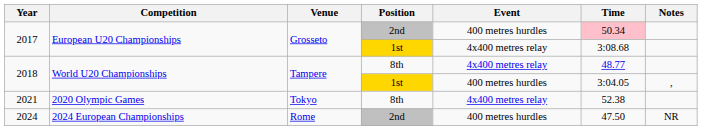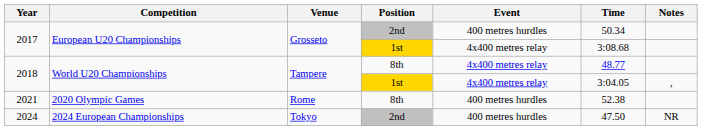 <table class="wikitable" width=60% style="font-size:90%; text-align:center;">
 <tr>
 <th>Year</th>
 <th>Competition</th>
 <th>Venue</th>
 <th>Position</th>
 <th>Event</th>
 <th>Time</th>
 <th>Notes</th>
 </tr>
 <tr>
 <td rowspan=2>2017</td>
 <td align=left rowspan=2><a href='#'>European U20 Championships</a></td>
 <td align=left rowspan=2> <a href='#'>Grosseto</a></td>
 <td bgcolor=silver>2nd</td>
 <td>400 metres hurdles</td>
-<td style="background: pink;">50.34</td>
+<td>50.34</td>
 <td></td>
 </tr>
 <tr>
 <td bgcolor=gold>1st</td>
 <td>4x400 metres relay</td>
 <td>3:08.68</td>
 <td></td>
 </tr>
 <tr>
 <td rowspan=2>2018</td>
 <td align=left rowspan=2><a href='#'>World U20 Championships</a></td>
 <td align=left rowspan=2> <a href='#'>Tampere</a></td>
 <td>8th</td>
 <td><a href='#'>4x400 metres relay</a></td>
 <td><a href='#'>48.77</a></td>
 <td></td>
 </tr>
 <tr>
 <td bgcolor=gold>1st</td>
-<td>400 metres hurdles</td>
+<td><a href='#'>4x400 metres relay</a></td>
 <td>3:04.05</td>
 <td>, </td>
 </tr>
 <tr>
 <td>2021</td>
 <td align=left><a href='#'>2020 Olympic Games</a></td>
-<td align=left> <a href='#'>Tokyo</a></td>
+<td align=left> <a href='#'>Rome</a></td>
 <td>8th</td>
-<td><a href='#'>4x400 metres relay</a></td>
+<td>400 metres hurdles</td>
 <td>52.38</td>
 </tr>
 <tr>
 <td>2024</td>
 <td align=left><a href='#'> 2024 European Championships</a></td>
-<td align=left> <a href='#'>Rome</a></td>
+<td align=left> <a href='#'>Tokyo</a></td>
 <td bgcolor=silver>2nd</td>
 <td>400 metres hurdles</td>
 <td>47.50</td>
 <td>NR</td>
 </tr>
 </table>
